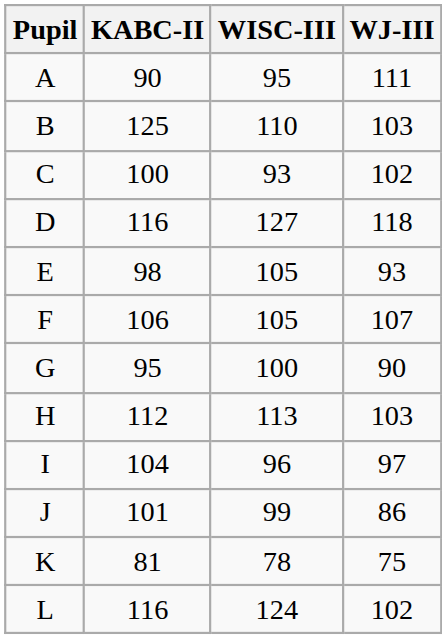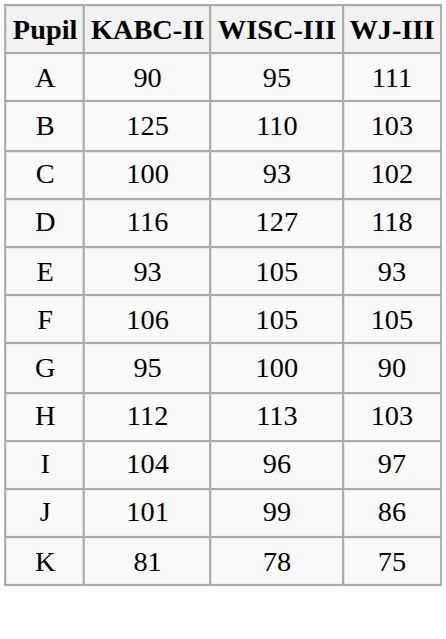 <table class="wikitable sortable" style="font-size:small; float:right; text-align:center; margin:0 0 0.5em 1em" summary="Sortable table showing actual I.Q. scores of twelve students on three different I.Q. tests, with students identified by pseudonyms in cited data source.">
 <tr>
 <th class="unsortable">Pupil</th>
 <th>KABC-II</th>
 <th>WISC-III</th>
 <th>WJ-III</th>
 </tr>
 <tr>
 <td>A</td>
 <td>90</td>
 <td>95</td>
 <td>111</td>
 </tr>
 <tr>
 <td>B</td>
 <td>125</td>
 <td>110</td>
 <td>103</td>
 </tr>
 <tr>
 <td>C</td>
 <td>100</td>
 <td>93</td>
 <td>102</td>
 </tr>
 <tr>
 <td>D</td>
 <td>116</td>
 <td>127</td>
 <td>118</td>
 </tr>
 <tr>
 <td>E</td>
-<td>98</td>
+<td>93</td>
 <td>105</td>
 <td>93</td>
 </tr>
 <tr>
 <td>F</td>
 <td>106</td>
 <td>105</td>
-<td>107</td>
+<td>105</td>
 </tr>
 <tr>
 <td>G</td>
 <td>95</td>
 <td>100</td>
 <td>90</td>
 </tr>
 <tr>
 <td>H</td>
 <td>112</td>
 <td>113</td>
 <td>103</td>
 </tr>
 <tr>
 <td>I</td>
 <td>104</td>
 <td>96</td>
 <td>97</td>
 </tr>
 <tr>
 <td>J</td>
 <td>101</td>
 <td>99</td>
 <td>86</td>
 </tr>
 <tr>
 <td>K</td>
 <td>81</td>
 <td>78</td>
 <td>75</td>
 </tr>
-<tr>
-<td>L</td>
-<td>116</td>
-<td>124</td>
-<td>102</td>
-</tr>
 </table>
